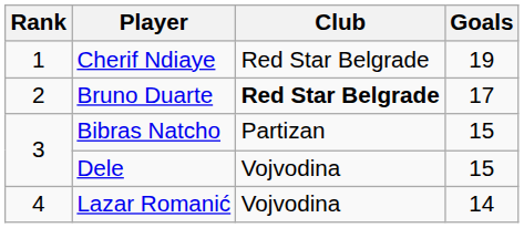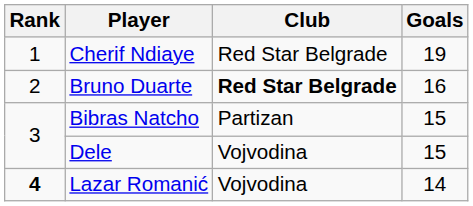 <table class="wikitable">
 <tr>
 <th>Rank</th>
 <th>Player</th>
 <th>Club</th>
 <th align=center>Goals</th>
 </tr>
 <tr>
 <td style="text-align:center">1</td>
 <td> <a href='#'>Cherif Ndiaye</a></td>
 <td>Red Star Belgrade</td>
 <td style="text-align:center">19</td>
 </tr>
 <tr>
 <td style="text-align:center">2</td>
 <td> <a href='#'>Bruno Duarte</a></td>
 <td><strong>Red Star Belgrade</strong></td>
-<td style="text-align:center">17</td>
+<td style="text-align:center">16</td>
 </tr>
 <tr>
 <td style="text-align:center"rowspan=2>3</td>
 <td> <a href='#'>Bibras Natcho</a></td>
 <td>Partizan</td>
 <td style="text-align:center">15</td>
 </tr>
 <tr>
 <td> <a href='#'>Dele</a></td>
 <td>Vojvodina</td>
 <td style="text-align:center">15</td>
 </tr>
 <tr>
-<td style="text-align:center">4</td>
+<td style="text-align:center"><strong>4</strong></td>
 <td> <a href='#'>Lazar Romanić</a></td>
 <td>Vojvodina</td>
 <td style="text-align:center">14</td>
 </tr>
 </table>
